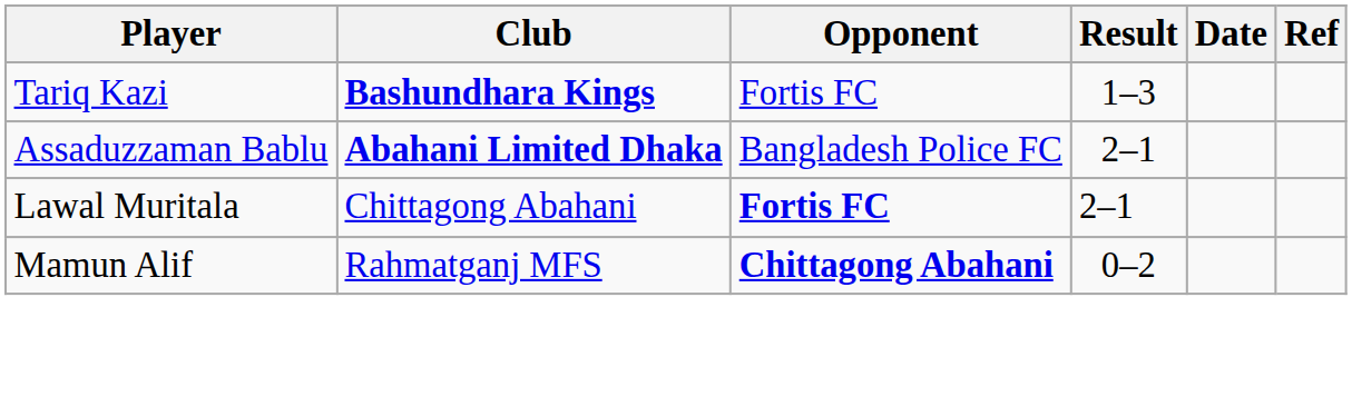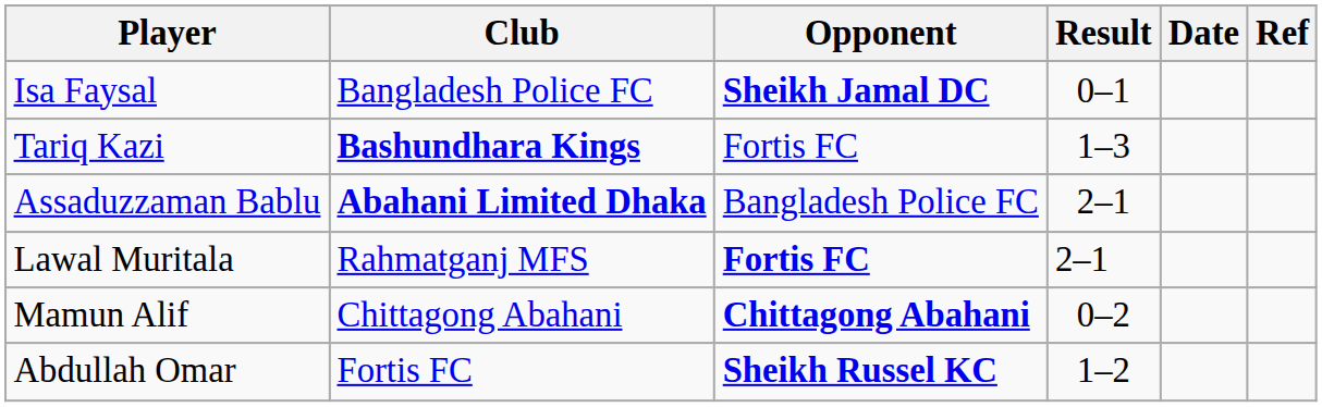 <table class="wikitable">
 <tr>
 <th>Player</th>
 <th>Club</th>
 <th>Opponent</th>
 <th style="text-align:center">Result</th>
 <th>Date</th>
 <th>Ref</th>
+</tr>
+<tr>
+<td> <a href='#'>Isa Faysal</a></td>
+<td><a href='#'>Bangladesh Police FC</a></td>
+<td><strong><a href='#'>Sheikh Jamal DC</a></strong></td>
+<td align="center">0–1</td>
+<td></td>
+<td></td>
 </tr>
 <tr>
 <td> <a href='#'>Tariq Kazi</a></td>
 <td><strong><a href='#'>Bashundhara Kings</a></strong></td>
 <td><a href='#'>Fortis FC</a></td>
 <td align="center">1–3</td>
 <td></td>
 <td></td>
 </tr>
 <tr>
 <td> <a href='#'>Assaduzzaman Bablu</a></td>
 <td><strong><a href='#'>Abahani Limited Dhaka</a></strong></td>
 <td><a href='#'>Bangladesh Police FC</a></td>
 <td align="center">2–1</td>
 <td></td>
 <td></td>
 </tr>
 <tr>
 <td> Lawal Muritala</td>
-<td><a href='#'>Chittagong Abahani</a></td>
+<td><a href='#'>Rahmatganj MFS</a></td>
 <td><strong><a href='#'>Fortis FC</a></strong></td>
 <td>2–1</td>
 <td></td>
 <td></td>
 </tr>
 <tr>
 <td> Mamun Alif</td>
-<td><a href='#'>Rahmatganj MFS</a></td>
+<td><a href='#'>Chittagong Abahani</a></td>
 <td><strong><a href='#'>Chittagong Abahani</a></strong></td>
 <td align="center">0–2</td>
 <td></td>
 <td></td>
 </tr>
+<tr>
+<td> Abdullah Omar</td>
+<td><a href='#'>Fortis FC</a></td>
+<td><strong><a href='#'>Sheikh Russel KC</a></strong></td>
+<td align="center">1–2</td>
+<td></td>
+<td></td>
+</tr>
 </table>
